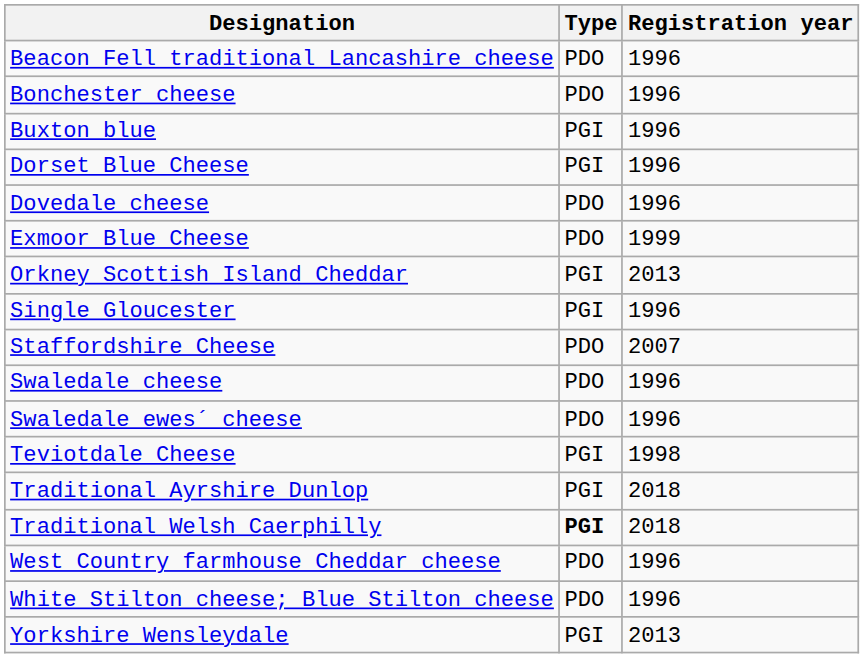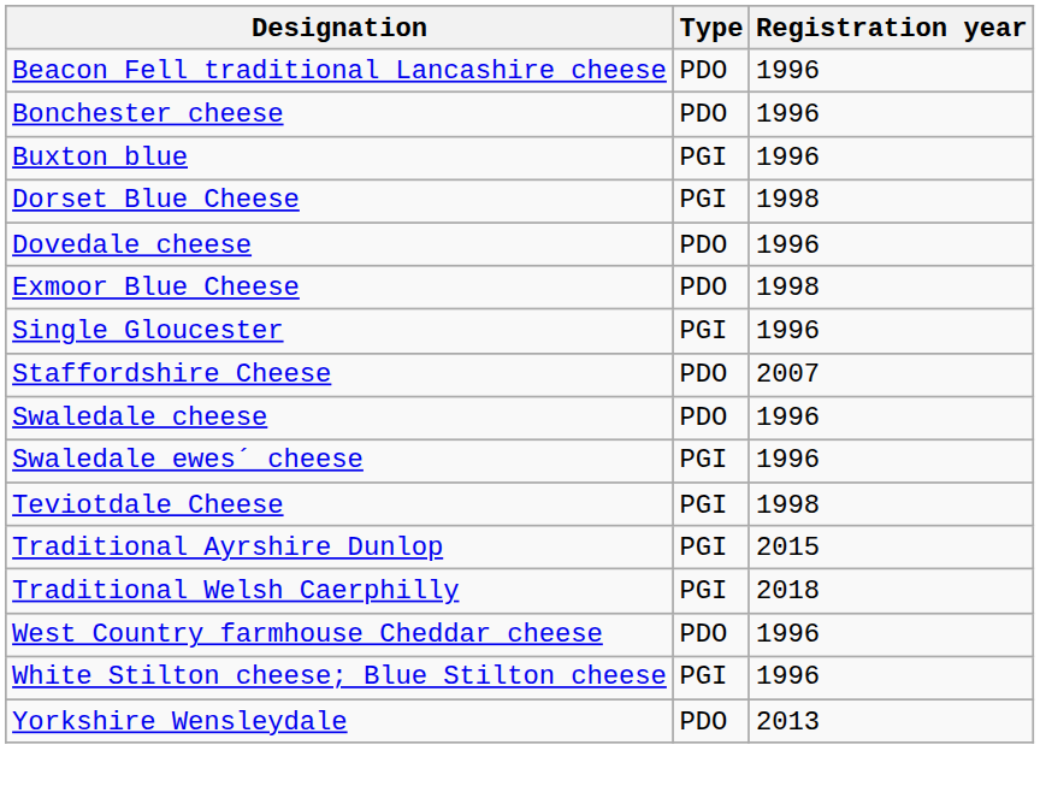 <table class="wikitable">
 <tr>
 <th>Designation</th>
 <th>Type</th>
 <th>Registration year</th>
 </tr>
 <tr>
 <td><a href='#'>Beacon Fell traditional Lancashire cheese</a></td>
 <td>PDO</td>
 <td>1996</td>
 </tr>
 <tr>
 <td><a href='#'>Bonchester cheese</a></td>
 <td>PDO</td>
 <td>1996</td>
 </tr>
 <tr>
 <td><a href='#'>Buxton blue</a></td>
 <td>PGI</td>
 <td>1996</td>
 </tr>
 <tr>
 <td><a href='#'>Dorset Blue Cheese</a></td>
 <td>PGI</td>
-<td>1996</td>
+<td>1998</td>
 </tr>
 <tr>
 <td><a href='#'>Dovedale cheese</a></td>
 <td>PDO</td>
 <td>1996</td>
 </tr>
 <tr>
 <td><a href='#'>Exmoor Blue Cheese</a></td>
 <td>PDO</td>
-<td>1999</td>
-</tr>
-<tr>
-<td><a href='#'>Orkney Scottish Island Cheddar</a></td>
-<td>PGI</td>
-<td>2013</td>
+<td>1998</td>
 </tr>
 <tr>
 <td><a href='#'>Single Gloucester</a></td>
 <td>PGI</td>
 <td>1996</td>
 </tr>
 <tr>
 <td><a href='#'>Staffordshire Cheese</a></td>
 <td>PDO</td>
 <td>2007</td>
 </tr>
 <tr>
 <td><a href='#'>Swaledale cheese</a></td>
 <td>PDO</td>
 <td>1996</td>
 </tr>
 <tr>
 <td><a href='#'>Swaledale ewes´ cheese</a></td>
-<td>PDO</td>
+<td>PGI</td>
 <td>1996</td>
 </tr>
 <tr>
 <td><a href='#'>Teviotdale Cheese</a></td>
 <td>PGI</td>
 <td>1998</td>
 </tr>
 <tr>
 <td><a href='#'>Traditional Ayrshire Dunlop</a></td>
 <td>PGI</td>
-<td>2018</td>
+<td>2015</td>
 </tr>
 <tr>
 <td><a href='#'>Traditional Welsh Caerphilly</a></td>
-<td><strong>PGI</strong></td>
+<td>PGI</td>
 <td>2018</td>
 </tr>
 <tr>
 <td><a href='#'>West Country farmhouse Cheddar cheese</a></td>
 <td>PDO</td>
 <td>1996</td>
 </tr>
 <tr>
 <td><a href='#'>White Stilton cheese; Blue Stilton cheese</a></td>
-<td>PDO</td>
+<td>PGI</td>
 <td>1996</td>
 </tr>
 <tr>
 <td><a href='#'>Yorkshire Wensleydale</a></td>
-<td>PGI</td>
+<td>PDO</td>
 <td>2013</td>
 </tr>
 </table>
